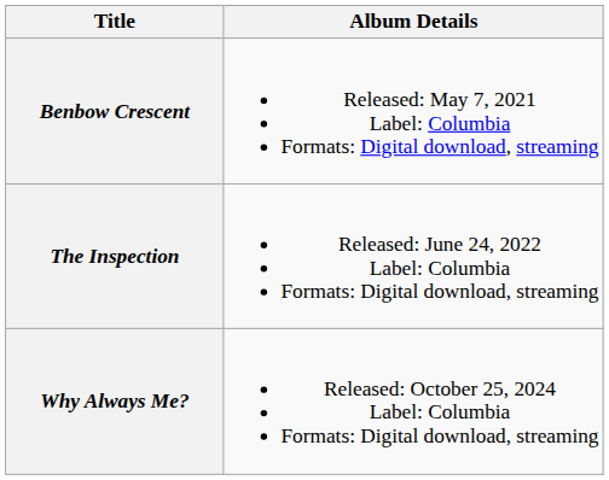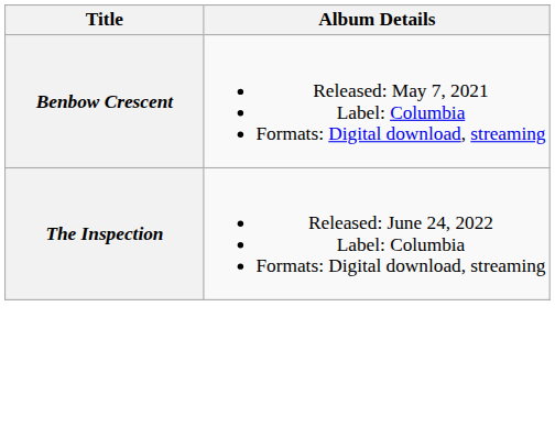 <table class="wikitable plainrowheaders" style="text-align:center">
 <tr>
 <th scope="col" style="width:10em">Title</th>
 <th scope="col">Album Details</th>
 </tr>
 <tr>
 <th scope="row"><em>Benbow Crescent</em></th>
 <td><br><ul><li>Released: May 7, 2021</li><li>Label: <a href='#'>Columbia</a></li><li>Formats: <a href='#'>Digital download</a>, <a href='#'>streaming</a></li></ul></td>
 </tr>
 <tr>
 <th scope="row"><em>The Inspection</em></th>
 <td><br><ul><li>Released: June 24, 2022</li><li>Label: Columbia</li><li>Formats: Digital download, streaming</li></ul></td>
 </tr>
-<tr>
-<th scope="row"><em>Why Always Me?</em></th>
-<td><br><ul><li>Released: October 25, 2024</li><li>Label: Columbia</li><li>Formats: Digital download, streaming</li></ul></td>
-</tr>
 </table>
